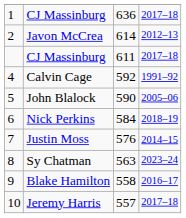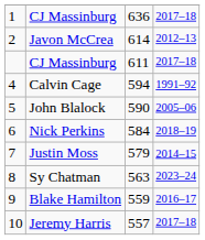 <table class="wikitable">
 <tr>
 </tr>
 <tr>
 <td>1</td>
 <td><a href='#'>CJ Massinburg</a></td>
 <td>636</td>
 <td style="font-size:80%;"><a href='#'>2017–18</a></td>
 </tr>
 <tr>
 <td>2</td>
 <td><a href='#'>Javon McCrea</a></td>
 <td>614</td>
 <td style="font-size:80%;"><a href='#'>2012–13</a></td>
 </tr>
 <tr>
 <td></td>
 <td><a href='#'>CJ Massinburg</a></td>
 <td>611</td>
 <td style="font-size:80%;"><a href='#'>2017–18</a></td>
 </tr>
 <tr>
 <td>4</td>
 <td>Calvin Cage</td>
-<td>592</td>
+<td>594</td>
 <td style="font-size:80%;"><a href='#'>1991–92</a></td>
 </tr>
 <tr>
 <td>5</td>
 <td>John Blalock</td>
 <td>590</td>
 <td style="font-size:80%;"><a href='#'>2005–06</a></td>
 </tr>
 <tr>
 <td>6</td>
 <td><a href='#'>Nick Perkins</a></td>
 <td>584</td>
 <td style="font-size:80%;"><a href='#'>2018–19</a></td>
 </tr>
 <tr>
 <td>7</td>
 <td><a href='#'>Justin Moss</a></td>
-<td>576</td>
+<td>579</td>
 <td style="font-size:80%;"><a href='#'>2014–15</a></td>
 </tr>
 <tr>
 <td>8</td>
 <td>Sy Chatman</td>
 <td>563</td>
 <td style="font-size:80%;"><a href='#'>2023–24</a></td>
 </tr>
 <tr>
 <td>9</td>
 <td><a href='#'>Blake Hamilton</a></td>
-<td>558</td>
+<td>559</td>
 <td style="font-size:80%;"><a href='#'>2016–17</a></td>
 </tr>
 <tr>
 <td>10</td>
 <td><a href='#'>Jeremy Harris</a></td>
 <td>557</td>
 <td style="font-size:80%;"><a href='#'>2017–18</a></td>
 </tr>
 </table>
